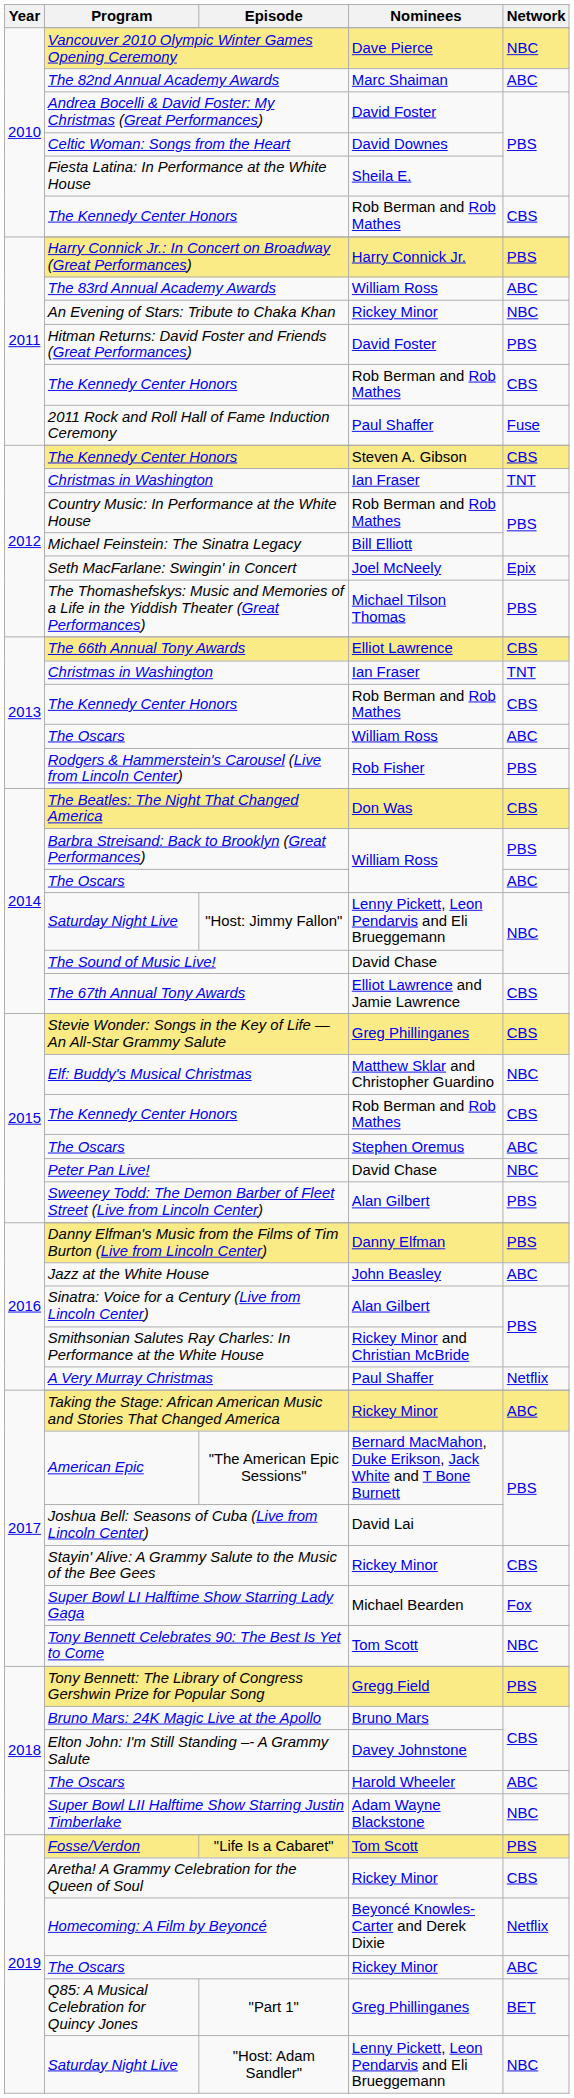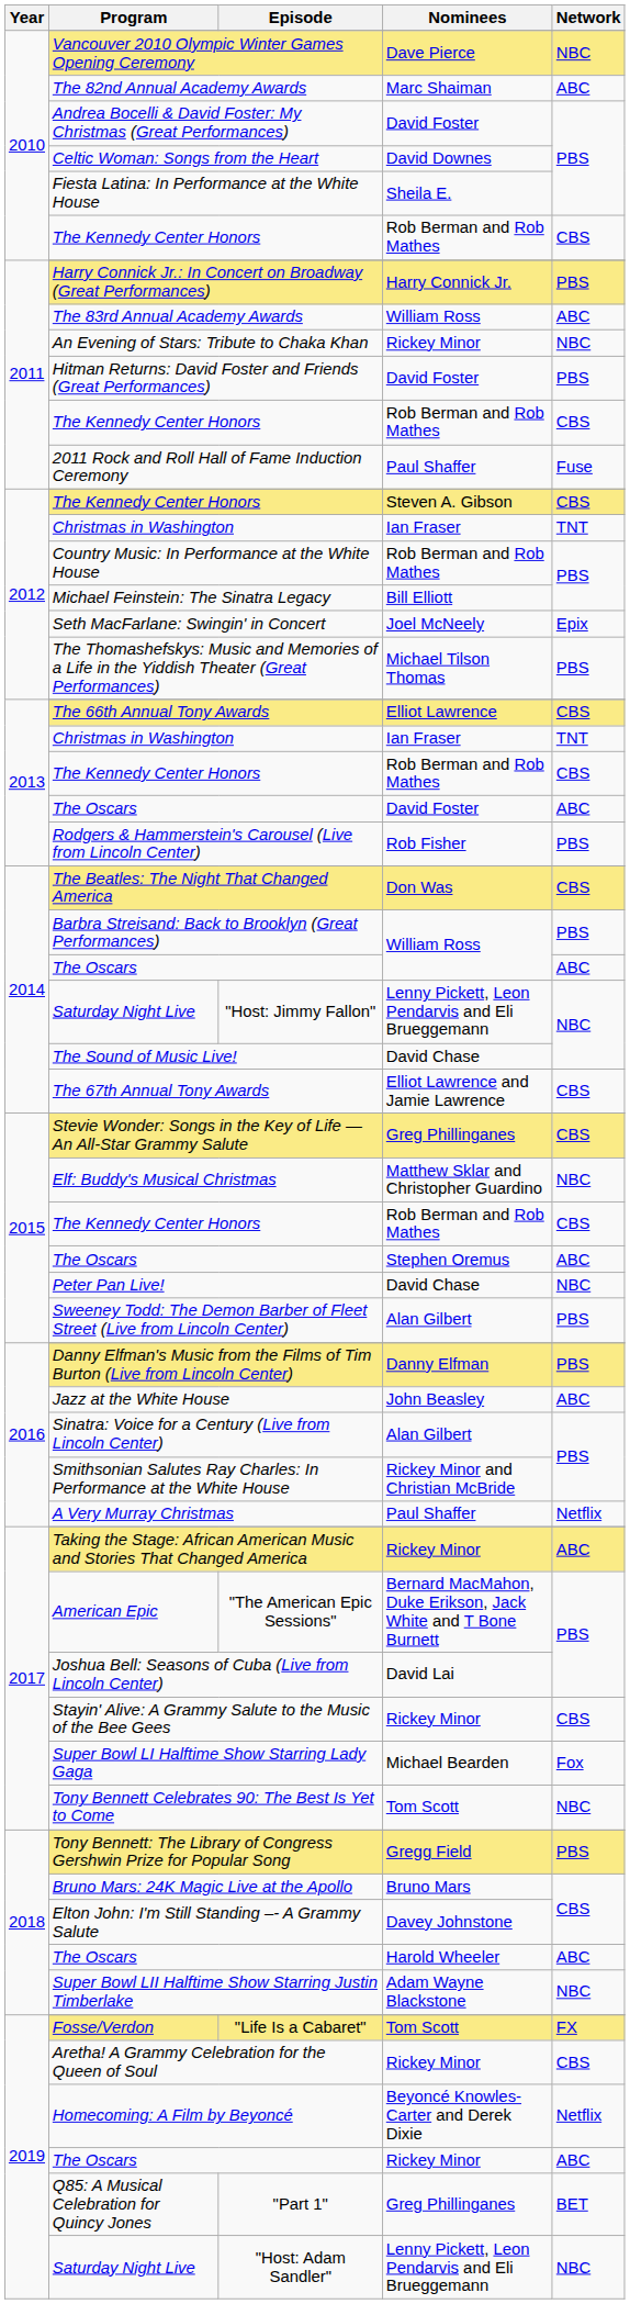 <table class="wikitable">
 <tr>
 <th width="5%">Year</th>
 <th width="30%">Program</th>
 <th width="30%">Episode</th>
 <th width="30%">Nominees</th>
 <th width="5%">Network</th>
 </tr>
 <tr>
 <td rowspan="7" style="text-align:center;"><a href='#'>2010</a><br></td>
 </tr>
 <tr style="background:#FAEB86;">
 <td colspan=2><em><a href='#'>Vancouver 2010 Olympic Winter Games Opening Ceremony</a></em></td>
 <td><a href='#'>Dave Pierce</a></td>
 <td><a href='#'>NBC</a></td>
 </tr>
 <tr>
 <td colspan=2><em><a href='#'>The 82nd Annual Academy Awards</a></em></td>
 <td><a href='#'>Marc Shaiman</a></td>
 <td><a href='#'>ABC</a></td>
 </tr>
 <tr>
 <td colspan=2><em><a href='#'>Andrea Bocelli & David Foster: My Christmas</a> (<a href='#'>Great Performances</a>)</em></td>
 <td><a href='#'>David Foster</a></td>
 <td rowspan=3><a href='#'>PBS</a></td>
 </tr>
 <tr>
 <td colspan=2><em><a href='#'>Celtic Woman: Songs from the Heart</a></em></td>
 <td><a href='#'>David Downes</a></td>
 </tr>
 <tr>
 <td colspan=2><em>Fiesta Latina: In Performance at the White House</em></td>
 <td><a href='#'>Sheila E.</a></td>
 </tr>
 <tr>
 <td colspan=2><em><a href='#'>The Kennedy Center Honors</a></em></td>
 <td>Rob Berman and <a href='#'>Rob Mathes</a></td>
 <td><a href='#'>CBS</a></td>
 </tr>
 <tr>
 <td rowspan="7" style="text-align:center;"><a href='#'>2011</a><br></td>
 </tr>
 <tr style="background:#FAEB86;">
 <td colspan=2><em><a href='#'>Harry Connick Jr.: In Concert on Broadway</a> (<a href='#'>Great Performances</a>)</em></td>
 <td><a href='#'>Harry Connick Jr.</a></td>
 <td><a href='#'>PBS</a></td>
 </tr>
 <tr>
 <td colspan=2><em><a href='#'>The 83rd Annual Academy Awards</a></em></td>
 <td><a href='#'>William Ross</a></td>
 <td><a href='#'>ABC</a></td>
 </tr>
 <tr>
 <td colspan=2><em>An Evening of Stars: Tribute to Chaka Khan</em></td>
 <td><a href='#'>Rickey Minor</a></td>
 <td><a href='#'>NBC</a></td>
 </tr>
 <tr>
 <td colspan=2><em>Hitman Returns: David Foster and Friends (<a href='#'>Great Performances</a>)</em></td>
 <td><a href='#'>David Foster</a></td>
 <td><a href='#'>PBS</a></td>
 </tr>
 <tr>
 <td colspan=2><em><a href='#'>The Kennedy Center Honors</a></em></td>
 <td>Rob Berman and <a href='#'>Rob Mathes</a></td>
 <td><a href='#'>CBS</a></td>
 </tr>
 <tr>
 <td colspan=2><em>2011 Rock and Roll Hall of Fame Induction Ceremony</em></td>
 <td><a href='#'>Paul Shaffer</a></td>
 <td><a href='#'>Fuse</a></td>
 </tr>
 <tr>
 <td rowspan="7" style="text-align:center;"><a href='#'>2012</a><br></td>
 </tr>
 <tr style="background:#FAEB86;">
 <td colspan=2><em><a href='#'>The Kennedy Center Honors</a></em></td>
 <td>Steven A. Gibson</td>
 <td><a href='#'>CBS</a></td>
 </tr>
 <tr>
 <td colspan=2><em><a href='#'>Christmas in Washington</a></em></td>
 <td><a href='#'>Ian Fraser</a></td>
 <td><a href='#'>TNT</a></td>
 </tr>
 <tr>
 <td colspan=2><em>Country Music: In Performance at the White House</em></td>
 <td>Rob Berman and <a href='#'>Rob Mathes</a></td>
 <td rowspan=2><a href='#'>PBS</a></td>
 </tr>
 <tr>
 <td colspan=2><em>Michael Feinstein: The Sinatra Legacy</em></td>
 <td><a href='#'>Bill Elliott</a></td>
 </tr>
 <tr>
 <td colspan=2><em>Seth MacFarlane: Swingin' in Concert</em></td>
 <td><a href='#'>Joel McNeely</a></td>
 <td><a href='#'>Epix</a></td>
 </tr>
 <tr>
 <td colspan=2><em>The Thomashefskys: Music and Memories of a Life in the Yiddish Theater (<a href='#'>Great Performances</a>)</em></td>
 <td><a href='#'>Michael Tilson Thomas</a></td>
 <td><a href='#'>PBS</a></td>
 </tr>
 <tr>
 <td rowspan="6" style="text-align:center;"><a href='#'>2013</a><br></td>
 </tr>
 <tr style="background:#FAEB86;">
 <td colspan=2><em><a href='#'>The 66th Annual Tony Awards</a></em></td>
 <td><a href='#'>Elliot Lawrence</a></td>
 <td><a href='#'>CBS</a></td>
 </tr>
 <tr>
 <td colspan=2><em><a href='#'>Christmas in Washington</a></em></td>
 <td><a href='#'>Ian Fraser</a></td>
 <td><a href='#'>TNT</a></td>
 </tr>
 <tr>
 <td colspan=2><em><a href='#'>The Kennedy Center Honors</a></em></td>
 <td>Rob Berman and <a href='#'>Rob Mathes</a></td>
 <td><a href='#'>CBS</a></td>
 </tr>
 <tr>
 <td colspan=2><em><a href='#'>The Oscars</a></em></td>
-<td><a href='#'>William Ross</a></td>
+<td><a href='#'>David Foster</a></td>
 <td><a href='#'>ABC</a></td>
 </tr>
 <tr>
 <td colspan=2><em><a href='#'>Rodgers & Hammerstein's Carousel</a> (<a href='#'>Live from Lincoln Center</a>)</em></td>
 <td><a href='#'>Rob Fisher</a></td>
 <td><a href='#'>PBS</a></td>
 </tr>
 <tr>
 <td rowspan="7" style="text-align:center;"><a href='#'>2014</a><br></td>
 </tr>
 <tr style="background:#FAEB86;">
 <td colspan=2><em><a href='#'>The Beatles: The Night That Changed America</a></em></td>
 <td><a href='#'>Don Was</a></td>
 <td><a href='#'>CBS</a></td>
 </tr>
 <tr>
 <td colspan=2><em><a href='#'>Barbra Streisand: Back to Brooklyn</a> (<a href='#'>Great Performances</a>)</em></td>
 <td rowspan=2><a href='#'>William Ross</a></td>
 <td><a href='#'>PBS</a></td>
 </tr>
 <tr>
 <td colspan=2><em><a href='#'>The Oscars</a></em></td>
 <td><a href='#'>ABC</a></td>
 </tr>
 <tr>
 <td><em><a href='#'>Saturday Night Live</a></em></td>
 <td align=center>"Host: Jimmy Fallon"</td>
 <td><a href='#'>Lenny Pickett</a>, <a href='#'>Leon Pendarvis</a> and Eli Brueggemann</td>
 <td rowspan=2><a href='#'>NBC</a></td>
 </tr>
 <tr>
 <td colspan=2><em><a href='#'>The Sound of Music Live!</a></em></td>
 <td>David Chase</td>
 </tr>
 <tr>
 <td colspan=2><em><a href='#'>The 67th Annual Tony Awards</a></em></td>
 <td><a href='#'>Elliot Lawrence</a> and Jamie Lawrence</td>
 <td><a href='#'>CBS</a></td>
 </tr>
 <tr>
 <td rowspan="7" style="text-align:center;"><a href='#'>2015</a><br></td>
 </tr>
 <tr style="background:#FAEB86;">
 <td colspan=2><em>Stevie Wonder: Songs in the Key of Life — An All-Star Grammy Salute</em></td>
 <td><a href='#'>Greg Phillinganes</a></td>
 <td><a href='#'>CBS</a></td>
 </tr>
 <tr>
 <td colspan=2><em><a href='#'>Elf: Buddy's Musical Christmas</a></em></td>
 <td><a href='#'>Matthew Sklar</a> and Christopher Guardino</td>
 <td><a href='#'>NBC</a></td>
 </tr>
 <tr>
 <td colspan=2><em><a href='#'>The Kennedy Center Honors</a></em></td>
 <td>Rob Berman and <a href='#'>Rob Mathes</a></td>
 <td><a href='#'>CBS</a></td>
 </tr>
 <tr>
 <td colspan=2><em><a href='#'>The Oscars</a></em></td>
 <td><a href='#'>Stephen Oremus</a></td>
 <td><a href='#'>ABC</a></td>
 </tr>
 <tr>
 <td colspan=2><em><a href='#'>Peter Pan Live!</a></em></td>
 <td>David Chase</td>
 <td><a href='#'>NBC</a></td>
 </tr>
 <tr>
 <td colspan=2><em><a href='#'>Sweeney Todd: The Demon Barber of Fleet Street</a> (<a href='#'>Live from Lincoln Center</a>)</em></td>
 <td><a href='#'>Alan Gilbert</a></td>
 <td><a href='#'>PBS</a></td>
 </tr>
 <tr>
 <td rowspan="6" style="text-align:center;"><a href='#'>2016</a><br></td>
 </tr>
 <tr style="background:#FAEB86;">
 <td colspan=2><em>Danny Elfman's Music from the Films of Tim Burton (<a href='#'>Live from Lincoln Center</a>)</em></td>
 <td><a href='#'>Danny Elfman</a></td>
 <td><a href='#'>PBS</a></td>
 </tr>
 <tr>
 <td colspan=2><em>Jazz at the White House</em></td>
 <td><a href='#'>John Beasley</a></td>
 <td><a href='#'>ABC</a></td>
 </tr>
 <tr>
 <td colspan=2><em>Sinatra: Voice for a Century (<a href='#'>Live from Lincoln Center</a>)</em></td>
 <td><a href='#'>Alan Gilbert</a></td>
 <td rowspan=2><a href='#'>PBS</a></td>
 </tr>
 <tr>
 <td colspan=2><em>Smithsonian Salutes Ray Charles: In Performance at the White House</em></td>
 <td><a href='#'>Rickey Minor</a> and <a href='#'>Christian McBride</a></td>
 </tr>
 <tr>
 <td colspan=2><em><a href='#'>A Very Murray Christmas</a></em></td>
 <td><a href='#'>Paul Shaffer</a></td>
 <td><a href='#'>Netflix</a></td>
 </tr>
 <tr>
 <td rowspan="7" style="text-align:center;"><a href='#'>2017</a><br></td>
 </tr>
 <tr style="background:#FAEB86;">
 <td colspan=2><em>Taking the Stage: African American Music and Stories That Changed America</em></td>
 <td><a href='#'>Rickey Minor</a></td>
 <td><a href='#'>ABC</a></td>
 </tr>
 <tr>
 <td><em><a href='#'>American Epic</a></em></td>
 <td align=center>"The American Epic Sessions"</td>
 <td><a href='#'>Bernard MacMahon</a>, <a href='#'>Duke Erikson</a>, <a href='#'>Jack White</a> and <a href='#'>T Bone Burnett</a></td>
 <td rowspan=2><a href='#'>PBS</a></td>
 </tr>
 <tr>
 <td colspan=2><em>Joshua Bell: Seasons of Cuba (<a href='#'>Live from Lincoln Center</a>)</em></td>
 <td>David Lai</td>
 </tr>
 <tr>
 <td colspan=2><em>Stayin' Alive: A Grammy Salute to the Music of the Bee Gees</em></td>
 <td><a href='#'>Rickey Minor</a></td>
 <td><a href='#'>CBS</a></td>
 </tr>
 <tr>
 <td colspan=2><em><a href='#'>Super Bowl LI Halftime Show Starring Lady Gaga</a></em></td>
 <td>Michael Bearden</td>
 <td><a href='#'>Fox</a></td>
 </tr>
 <tr>
 <td colspan=2><em><a href='#'>Tony Bennett Celebrates 90: The Best Is Yet to Come</a></em></td>
 <td><a href='#'>Tom Scott</a></td>
 <td><a href='#'>NBC</a></td>
 </tr>
 <tr>
 <td rowspan="6" style="text-align:center;"><a href='#'>2018</a><br></td>
 </tr>
 <tr style="background:#FAEB86;">
 <td colspan=2><em>Tony Bennett: The Library of Congress Gershwin Prize for Popular Song</em></td>
 <td><a href='#'>Gregg Field</a></td>
 <td><a href='#'>PBS</a></td>
 </tr>
 <tr>
 <td colspan=2><em><a href='#'>Bruno Mars: 24K Magic Live at the Apollo</a></em></td>
 <td><a href='#'>Bruno Mars</a></td>
 <td rowspan="2"><a href='#'>CBS</a></td>
 </tr>
 <tr>
 <td colspan=2><em>Elton John: I'm Still Standing –- A Grammy Salute</em></td>
 <td><a href='#'>Davey Johnstone</a></td>
 </tr>
 <tr>
 <td colspan=2><em><a href='#'>The Oscars</a></em></td>
 <td><a href='#'>Harold Wheeler</a></td>
 <td><a href='#'>ABC</a></td>
 </tr>
 <tr>
 <td colspan=2><em><a href='#'>Super Bowl LII Halftime Show Starring Justin Timberlake</a></em></td>
 <td><a href='#'>Adam Wayne Blackstone</a></td>
 <td><a href='#'>NBC</a></td>
 </tr>
 <tr>
 <td rowspan="7" style="text-align:center;"><a href='#'>2019</a><br></td>
 </tr>
 <tr style="background:#FAEB86;">
 <td><em><a href='#'>Fosse/Verdon</a></em></td>
 <td align=center>"Life Is a Cabaret"</td>
 <td><a href='#'>Tom Scott</a></td>
-<td><a href='#'>PBS</a></td>
+<td><a href='#'>FX</a></td>
 </tr>
 <tr>
 <td colspan=2><em>Aretha! A Grammy Celebration for the Queen of Soul</em></td>
 <td><a href='#'>Rickey Minor</a></td>
 <td><a href='#'>CBS</a></td>
 </tr>
 <tr>
 <td colspan=2><em><a href='#'>Homecoming: A Film by Beyoncé</a></em></td>
 <td><a href='#'>Beyoncé Knowles-Carter</a> and Derek Dixie</td>
 <td><a href='#'>Netflix</a></td>
 </tr>
 <tr>
 <td colspan=2><em><a href='#'>The Oscars</a></em></td>
 <td><a href='#'>Rickey Minor</a></td>
 <td><a href='#'>ABC</a></td>
 </tr>
 <tr>
 <td><em>Q85: A Musical Celebration for Quincy Jones</em></td>
 <td align=center>"Part 1"</td>
 <td><a href='#'>Greg Phillinganes</a></td>
 <td><a href='#'>BET</a></td>
 </tr>
 <tr>
 <td><em><a href='#'>Saturday Night Live</a></em></td>
 <td align=center>"Host: Adam Sandler"</td>
 <td><a href='#'>Lenny Pickett</a>, <a href='#'>Leon Pendarvis</a> and Eli Brueggemann</td>
 <td><a href='#'>NBC</a></td>
 </tr>
 </table>
